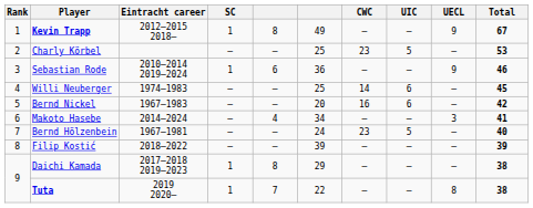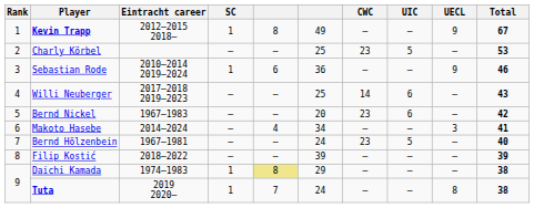 <table class="wikitable sortable" style="text-align: center;">
 <tr>
 <th>Rank</th>
 <th>Player</th>
 <th>Eintracht career</th>
 <th width=60>SC</th>
 <th width=60></th>
 <th width=60></th>
 <th width=60>CWC</th>
 <th width=60>UIC</th>
 <th width=60>UECL</th>
 <th width=70>Total</th>
 </tr>
 <tr>
 <td>1</td>
 <td align="left"> <strong><a href='#'>Kevin Trapp</a></strong></td>
 <td>2012–2015<br>2018–</td>
 <td>1</td>
 <td>8</td>
 <td>49</td>
 <td>–</td>
 <td>–</td>
 <td>9</td>
 <td><strong>67</strong></td>
 </tr>
 <tr>
 <td>2</td>
 <td align="left"> <a href='#'>Charly Körbel</a></td>
 <td></td>
 <td>–</td>
 <td>–</td>
 <td>25</td>
 <td>23</td>
 <td>5</td>
 <td>–</td>
 <td><strong>53</strong></td>
 </tr>
 <tr>
 <td>3</td>
 <td align="left"> <a href='#'>Sebastian Rode</a></td>
 <td>2010–2014<br>2019–2024</td>
 <td>1</td>
 <td>6</td>
 <td>36</td>
 <td>–</td>
 <td>–</td>
 <td>9</td>
 <td><strong>46</strong></td>
 </tr>
 <tr>
 <td>4</td>
 <td align="left"> <a href='#'>Willi Neuberger</a></td>
-<td>1974–1983</td>
+<td>2017–2018<br>2019–2023</td>
 <td>–</td>
 <td>–</td>
 <td>25</td>
 <td>14</td>
 <td>6</td>
 <td>–</td>
-<td><strong>45</strong></td>
+<td><strong>43</strong></td>
 </tr>
 <tr>
 <td>5</td>
 <td align="left"> <a href='#'>Bernd Nickel</a></td>
 <td>1967–1983</td>
 <td>–</td>
 <td>–</td>
 <td>20</td>
-<td>16</td>
+<td>23</td>
 <td>6</td>
 <td>–</td>
 <td><strong>42</strong></td>
 </tr>
 <tr>
 <td>6</td>
 <td align="left"> <a href='#'>Makoto Hasebe</a></td>
 <td>2014–2024</td>
 <td>–</td>
 <td>4</td>
 <td>34</td>
 <td>–</td>
 <td>–</td>
 <td>3</td>
 <td><strong>41</strong></td>
 </tr>
 <tr>
 <td>7</td>
 <td align="left"> <a href='#'>Bernd Hölzenbein</a></td>
 <td>1967–1981</td>
 <td>–</td>
 <td>–</td>
 <td>24</td>
 <td>23</td>
 <td>5</td>
 <td>–</td>
 <td><strong>40</strong></td>
 </tr>
 <tr>
 <td>8</td>
 <td align="left"> <a href='#'>Filip Kostić</a></td>
 <td>2018–2022</td>
 <td>–</td>
 <td>–</td>
 <td>39</td>
 <td>–</td>
 <td>–</td>
 <td>–</td>
 <td><strong>39</strong></td>
 </tr>
 <tr>
 <td rowspan=2>9</td>
 <td align="left"> <a href='#'>Daichi Kamada</a></td>
-<td>2017–2018<br>2019–2023</td>
+<td>1974–1983</td>
 <td>1</td>
-<td>8</td>
+<td style="background: khaki;">8</td>
 <td>29</td>
 <td>–</td>
 <td>–</td>
 <td>–</td>
 <td><strong>38</strong></td>
 </tr>
 <tr>
 <td align="left"> <strong><a href='#'>Tuta</a></strong></td>
 <td>2019<br>2020–</td>
 <td>1</td>
 <td>7</td>
-<td>22</td>
+<td>24</td>
 <td>–</td>
 <td>–</td>
 <td>8</td>
 <td><strong>38</strong></td>
 </tr>
 </table>
